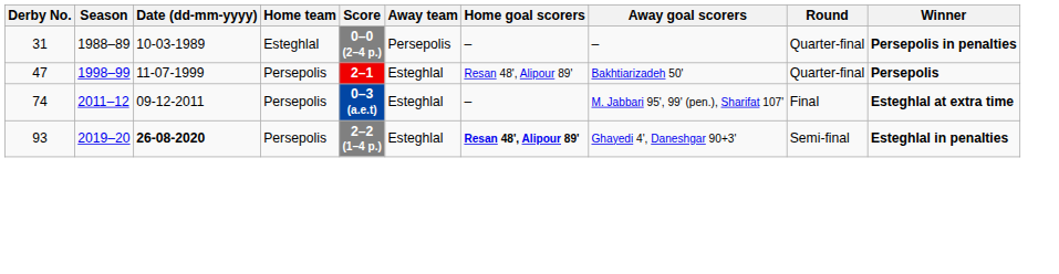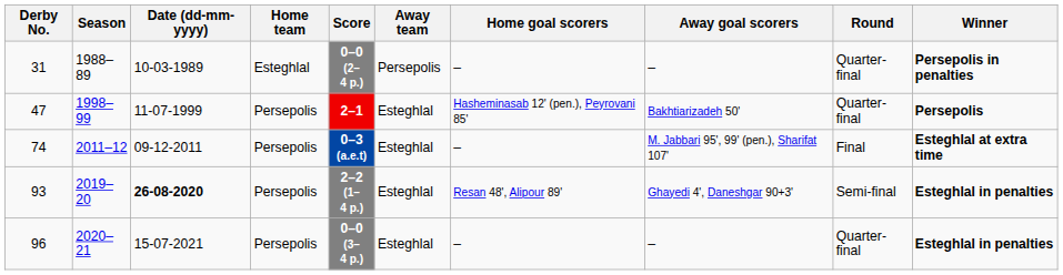 <table class="wikitable" style="text-align: center">
 <tr>
 <th>Derby No.</th>
 <th>Season</th>
 <th>Date (dd-mm-yyyy)</th>
 <th>Home team</th>
 <th>Score</th>
 <th>Away team</th>
 <th>Home goal scorers</th>
 <th>Away goal scorers</th>
 <th>Round</th>
 <th>Winner</th>
 </tr>
 <tr>
 <td>31</td>
 <td style="text-align:left">1988–89</td>
 <td style="text-align:left">10-03-1989</td>
 <td style="text-align:left">Esteghlal</td>
 <td style="background:#808080; color:white;"><strong>0–0<br><small>(2–4 p.)</small></strong></td>
 <td style="text-align:left">Persepolis</td>
 <td style="text-align:left">–</td>
 <td style="text-align:left">–</td>
 <td style="text-align:left">Quarter-final</td>
 <td style="text-align:left"><strong>Persepolis in penalties</strong></td>
 </tr>
 <tr>
 <td>47</td>
 <td style="text-align:left"><a href='#'>1998–99</a></td>
 <td style="text-align:left">11-07-1999</td>
 <td style="text-align:left">Persepolis</td>
 <td style="background:#F00000; color:white;"><strong>2–1</strong></td>
 <td style="text-align:left">Esteghlal</td>
-<td style="text-align:left"><small><a href='#'>Resan</a> 48', <a href='#'>Alipour</a> 89'</small></td>
+<td style="text-align:left"><small><a href='#'>Hasheminasab</a> 12' (pen.),  <a href='#'>Peyrovani</a> 85'</small></td>
 <td style="text-align:left"><small><a href='#'>Bakhtiarizadeh</a> 50'</small></td>
 <td style="text-align:left">Quarter-final</td>
 <td style="text-align:left"><strong>Persepolis</strong></td>
 </tr>
 <tr>
 <td>74</td>
 <td style="text-align:left"><a href='#'>2011–12</a></td>
 <td style="text-align:left">09-12-2011</td>
 <td style="text-align:left">Persepolis</td>
 <td style="background:#0246a4; color:white;"><strong>0–3<br><small>(a.e.t)</small></strong></td>
 <td style="text-align:left">Esteghlal</td>
 <td style="text-align:left">–</td>
 <td style="text-align:left"><small><a href='#'>M. Jabbari</a> 95', 99' (pen.), <a href='#'>Sharifat</a> 107'</small></td>
 <td style="text-align:left">Final</td>
 <td style="text-align:left"><strong>Esteghlal at extra time</strong></td>
 </tr>
 <tr>
 <td>93</td>
 <td style="text-align:left"><a href='#'>2019–20</a></td>
 <td style="text-align:left"><strong>26-08-2020</strong></td>
 <td style="text-align:left">Persepolis</td>
 <td style="background:#808080; color:white;"><strong>2–2<br><small>(1–4 p.)</small></strong></td>
 <td style="text-align:left">Esteghlal</td>
-<td style="text-align:left"><strong><small><a href='#'>Resan</a> 48', <a href='#'>Alipour</a> 89'</small></strong></td>
+<td style="text-align:left"><small><a href='#'>Resan</a> 48', <a href='#'>Alipour</a> 89'</small></td>
 <td style="text-align:left"><small><a href='#'>Ghayedi</a> 4', <a href='#'>Daneshgar</a> 90+3'</small></td>
 <td style="text-align:left">Semi-final</td>
 <td style="text-align:left"><strong>Esteghlal in penalties</strong></td>
 </tr>
+<tr>
+<td>96</td>
+<td style="text-align:left"><a href='#'>2020–21</a></td>
+<td style="text-align:left">15-07-2021</td>
+<td style="text-align:left">Persepolis</td>
+<td style="background:#808080; color:white;"><strong>0–0<br><small>(3–4 p.)</small></strong></td>
+<td style="text-align:left">Esteghlal</td>
+<td style="text-align:left">–</td>
+<td style="text-align:left">–</td>
+<td style="text-align:left">Quarter-final</td>
+<td style="text-align:left"><strong>Esteghlal in penalties</strong></td>
+</tr>
 </table>
